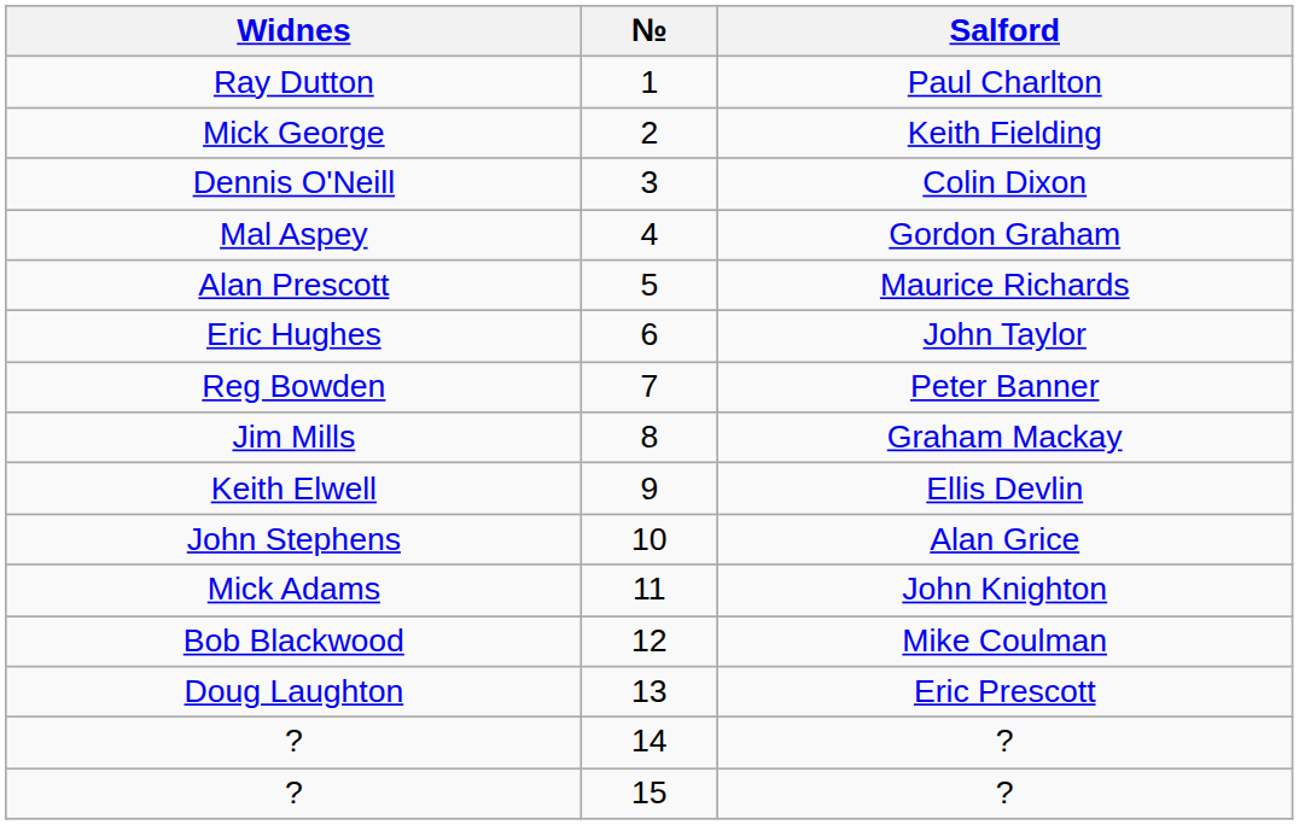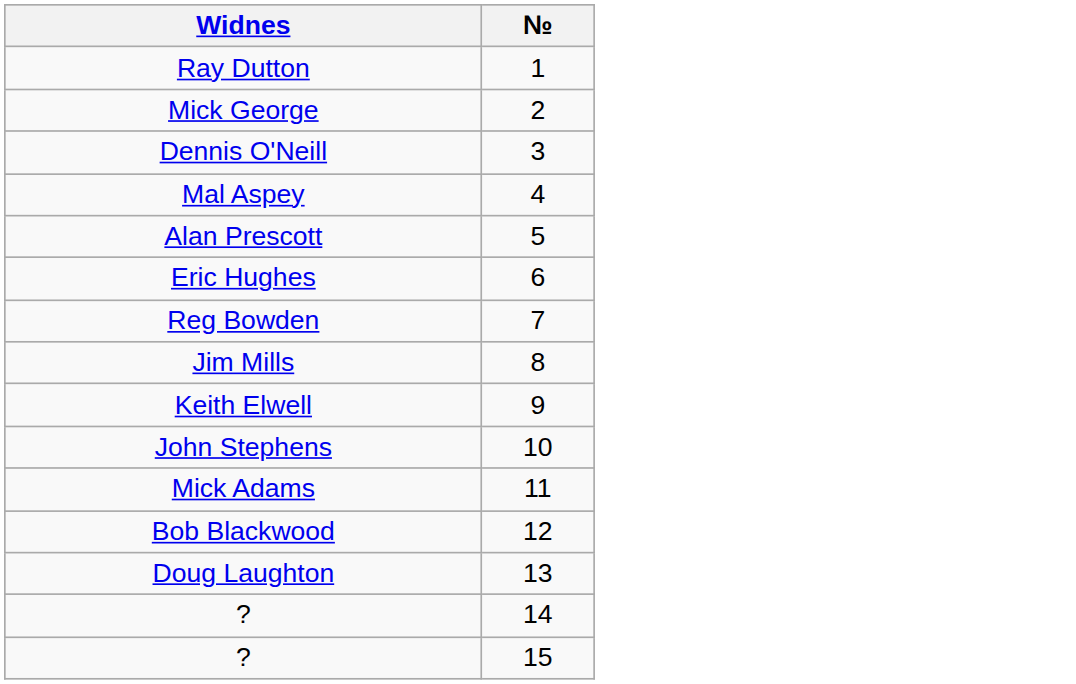 <table class="wikitable" style="text-align:center;">
 <tr>
 <th width=280 abbr=winner><a href='#'>Widnes</a></th>
 <th width=60 abbr="Number">№</th>
-<th width=280 abbr=runner-up><a href='#'>Salford</a></th>
 </tr>
 <tr>
 <td><a href='#'>Ray Dutton</a></td>
 <td>1</td>
-<td><a href='#'>Paul Charlton</a></td>
 </tr>
 <tr>
 <td><a href='#'>Mick George</a></td>
 <td>2</td>
-<td><a href='#'>Keith Fielding</a></td>
 </tr>
 <tr>
 <td><a href='#'>Dennis O'Neill</a></td>
 <td>3</td>
-<td><a href='#'>Colin Dixon</a></td>
 </tr>
 <tr>
 <td><a href='#'>Mal Aspey</a></td>
 <td>4</td>
-<td><a href='#'>Gordon Graham</a></td>
 </tr>
 <tr>
 <td><a href='#'>Alan Prescott</a></td>
 <td>5</td>
-<td><a href='#'>Maurice Richards</a></td>
 </tr>
 <tr>
 <td><a href='#'>Eric Hughes</a></td>
 <td>6</td>
-<td><a href='#'>John Taylor</a></td>
 </tr>
 <tr>
 <td><a href='#'>Reg Bowden</a></td>
 <td>7</td>
-<td><a href='#'>Peter Banner</a></td>
 </tr>
 <tr>
 <td><a href='#'>Jim Mills</a></td>
 <td>8</td>
-<td><a href='#'>Graham Mackay</a></td>
 </tr>
 <tr>
 <td><a href='#'>Keith Elwell</a></td>
 <td>9</td>
-<td><a href='#'>Ellis Devlin</a></td>
 </tr>
 <tr>
 <td><a href='#'>John Stephens</a></td>
 <td>10</td>
-<td><a href='#'>Alan Grice</a></td>
 </tr>
 <tr>
 <td><a href='#'>Mick Adams</a></td>
 <td>11</td>
-<td><a href='#'>John Knighton</a></td>
 </tr>
 <tr>
 <td><a href='#'>Bob Blackwood</a></td>
 <td>12</td>
-<td><a href='#'>Mike Coulman</a></td>
 </tr>
 <tr>
 <td><a href='#'>Doug Laughton</a></td>
 <td>13</td>
-<td><a href='#'>Eric Prescott</a></td>
 </tr>
 <tr>
 <td>?</td>
 <td>14</td>
-<td>?</td>
 </tr>
 <tr>
 <td>?</td>
 <td>15</td>
-<td>?</td>
 </tr>
 </table>
